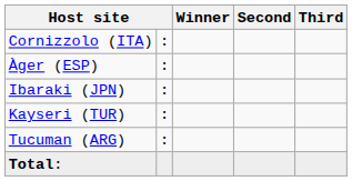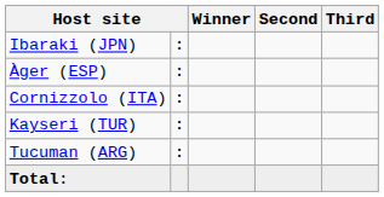 <table class="wikitable">
 <tr>
 <th colspan=2>Host site</th>
 <th>Winner</th>
 <th>Second</th>
 <th>Third</th>
 </tr>
 <tr>
-<td><a href='#'>Cornizzolo</a> (<a href='#'>ITA</a>)</td>
+<td><a href='#'>Ibaraki</a> (<a href='#'>JPN</a>)</td>
 <td> :</td>
 <td> <br> </td>
 <td> <br> </td>
 <td> <br> </td>
 </tr>
 <tr>
 <td><a href='#'>Àger</a> (<a href='#'>ESP</a>)</td>
 <td> :</td>
 <td> <br> </td>
 <td> <br> </td>
 <td> <br> </td>
 </tr>
 <tr>
-<td><a href='#'>Ibaraki</a> (<a href='#'>JPN</a>)</td>
+<td><a href='#'>Cornizzolo</a> (<a href='#'>ITA</a>)</td>
 <td> :</td>
 <td> <br> </td>
 <td> <br> </td>
 <td> <br> </td>
 </tr>
 <tr>
 <td><a href='#'>Kayseri</a> (<a href='#'>TUR</a>)</td>
 <td> :</td>
 <td> <br> </td>
 <td> <br> </td>
 <td> <br> </td>
 </tr>
 <tr>
 <td><a href='#'>Tucuman</a> (<a href='#'>ARG</a>)</td>
 <td> :</td>
 <td> <br> </td>
 <td> <br> </td>
 <td> <br> </td>
 </tr>
 <tr style="background:#eee;">
 <td><strong>Total</strong>:</td>
 <td></td>
 <td><strong></strong> <br> <strong></strong></td>
 <td><strong></strong> <br> <strong></strong></td>
 <td><strong></strong> <br> <strong></strong></td>
 </tr>
 </table>
